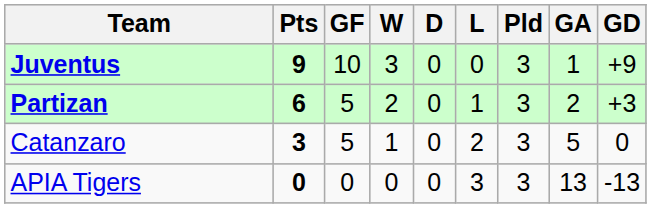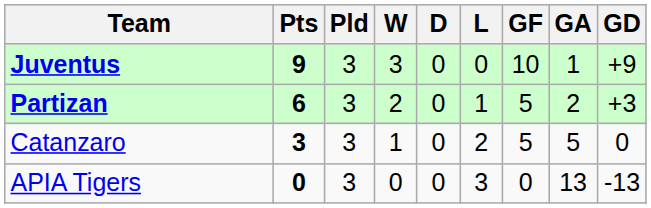 <table class=wikitable style="text-align:center">
 <tr>
 <th width=165>Team</th>
 <th width=20>Pts</th>
-<th width=20>GF</th>
+<th width=20>Pld</th>
 <th width=20>W</th>
 <th width=20>D</th>
 <th width=20>L</th>
-<th width=20>Pld</th>
+<th width=20>GF</th>
 <th width=20>GA</th>
 <th width=20>GD</th>
 </tr>
 <tr style="background:#ccffcc">
 <td style="text-align:left"><strong> <a href='#'>Juventus</a></strong></td>
 <td><strong>9</strong></td>
-<td>10</td>
+<td>3</td>
 <td>3</td>
 <td>0</td>
 <td>0</td>
-<td>3</td>
+<td>10</td>
 <td>1</td>
 <td>+9</td>
 </tr>
 <tr style="background:#ccffcc">
 <td style="text-align:left"><strong> <a href='#'>Partizan</a></strong></td>
 <td><strong>6</strong></td>
-<td>5</td>
+<td>3</td>
 <td>2</td>
 <td>0</td>
 <td>1</td>
-<td>3</td>
+<td>5</td>
 <td>2</td>
 <td>+3</td>
 </tr>
 <tr>
 <td style="text-align:left"> <a href='#'>Catanzaro</a></td>
 <td><strong>3</strong></td>
-<td>5</td>
+<td>3</td>
 <td>1</td>
 <td>0</td>
 <td>2</td>
-<td>3</td>
+<td>5</td>
 <td>5</td>
 <td>0</td>
 </tr>
 <tr>
 <td style="text-align:left"> <a href='#'>APIA Tigers</a></td>
 <td><strong>0</strong></td>
-<td>0</td>
+<td>3</td>
 <td>0</td>
 <td>0</td>
 <td>3</td>
-<td>3</td>
+<td>0</td>
 <td>13</td>
 <td>-13</td>
 </tr>
 </table>
